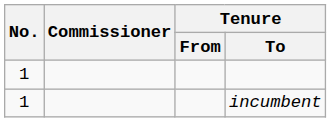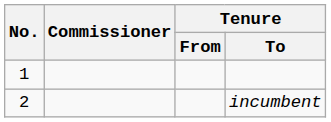 <table class="wikitable sortable" style="text-align:center">
 <tr>
 <th rowspan=2>No.</th>
 <th rowspan=2>Commissioner</th>
 <th colspan=2>Tenure</th>
 </tr>
 <tr>
 <th>From</th>
 <th>To</th>
 </tr>
 <tr>
 <td>1</td>
 <td></td>
 <td></td>
 <td></td>
 </tr>
 <tr>
-<td>1</td>
+<td>2</td>
 <td></td>
 <td></td>
 <td><em>incumbent</em></td>
 </tr>
 </table>
